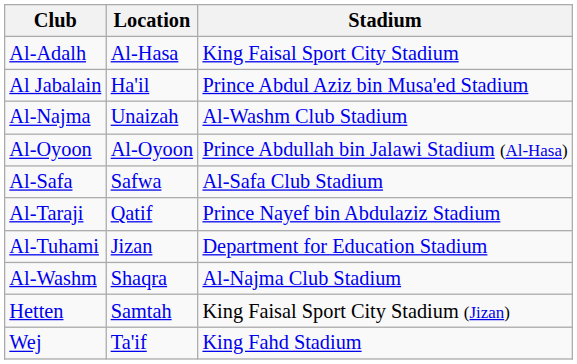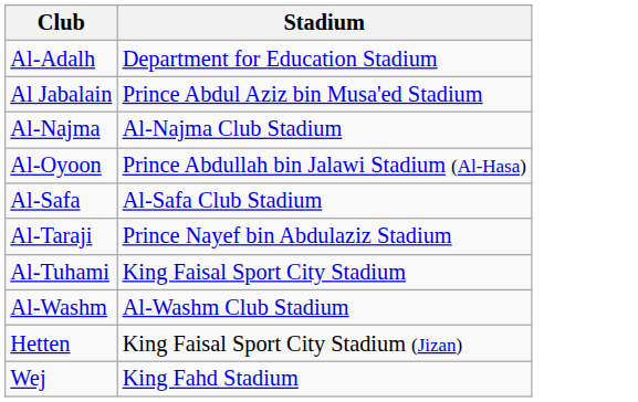 <table class="wikitable sortable">
 <tr>
 <th>Club</th>
-<th>Location</th>
 <th>Stadium</th>
 </tr>
 <tr>
 <td><a href='#'>Al-Adalh</a></td>
-<td><a href='#'>Al-Hasa</a></td>
-<td><a href='#'>King Faisal Sport City Stadium</a></td>
+<td><a href='#'>Department for Education Stadium</a></td>
 </tr>
 <tr>
 <td><a href='#'>Al&nbsp;Jabalain</a></td>
-<td><a href='#'>Ha'il</a></td>
 <td><a href='#'>Prince Abdul Aziz bin Musa'ed Stadium</a></td>
 </tr>
 <tr>
 <td><a href='#'>Al-Najma</a></td>
-<td><a href='#'>Unaizah</a></td>
-<td><a href='#'>Al-Washm Club Stadium</a></td>
+<td><a href='#'>Al-Najma Club Stadium</a></td>
 </tr>
 <tr>
-<td><a href='#'>Al-Oyoon</a></td>
 <td><a href='#'>Al-Oyoon</a></td>
 <td><a href='#'>Prince Abdullah bin Jalawi Stadium</a> <small>(<a href='#'>Al-Hasa</a>)</small></td>
 </tr>
 <tr>
 <td><a href='#'>Al-Safa</a></td>
-<td><a href='#'>Safwa</a></td>
 <td><a href='#'>Al-Safa Club Stadium</a></td>
 </tr>
 <tr>
 <td><a href='#'>Al-Taraji</a></td>
-<td><a href='#'>Qatif</a></td>
 <td><a href='#'>Prince Nayef bin Abdulaziz Stadium</a></td>
 </tr>
 <tr>
 <td><a href='#'>Al-Tuhami</a></td>
-<td><a href='#'>Jizan</a></td>
-<td><a href='#'>Department for Education Stadium</a></td>
+<td><a href='#'>King Faisal Sport City Stadium</a></td>
 </tr>
 <tr>
 <td><a href='#'>Al-Washm</a></td>
-<td><a href='#'>Shaqra</a></td>
-<td><a href='#'>Al-Najma Club Stadium</a></td>
+<td><a href='#'>Al-Washm Club Stadium</a></td>
 </tr>
 <tr>
 <td><a href='#'>Hetten</a></td>
-<td><a href='#'>Samtah</a></td>
 <td>King Faisal Sport City Stadium <small>(<a href='#'>Jizan</a>)</small></td>
 </tr>
 <tr>
 <td><a href='#'>Wej</a></td>
-<td><a href='#'>Ta'if</a></td>
 <td><a href='#'>King Fahd Stadium</a></td>
 </tr>
 </table>
